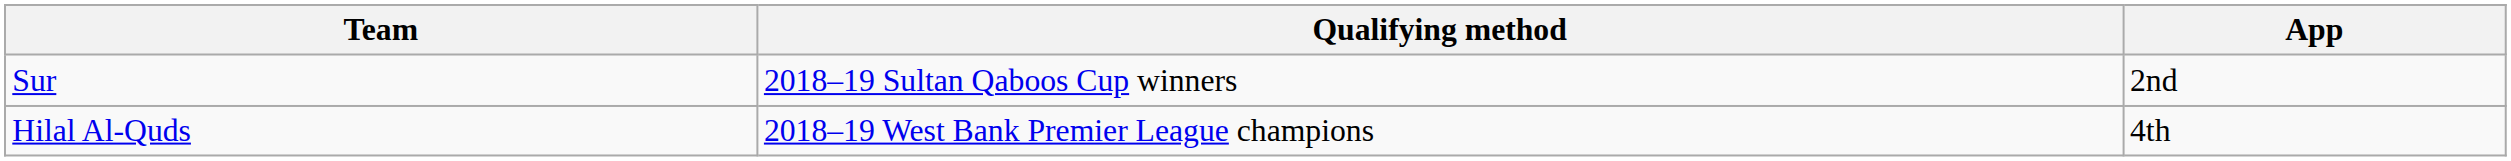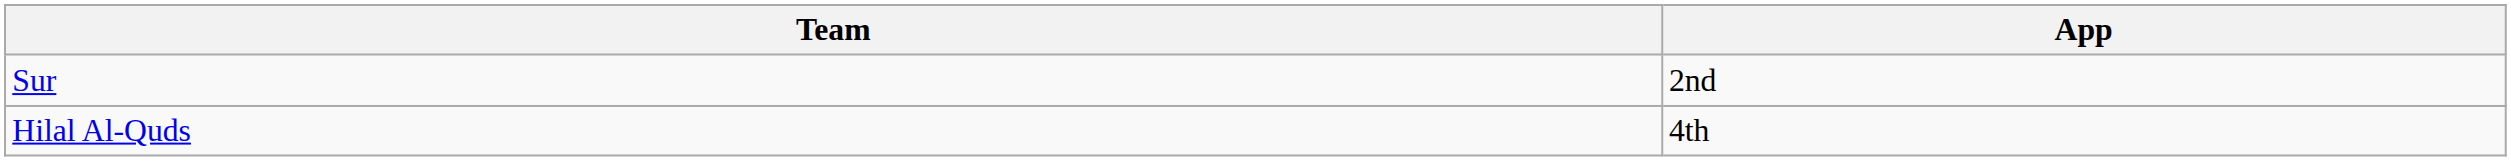 <table class="wikitable" style="table-layout:fixed;width:100%;">
 <tr>
 <th width=30%>Team</th>
-<th width=55%>Qualifying method</th>
 <th width=15%>App </th>
 </tr>
 <tr>
 <td> <a href='#'>Sur</a></td>
-<td><a href='#'>2018–19 Sultan Qaboos Cup</a> winners</td>
 <td>2nd </td>
 </tr>
 <tr>
 <td> <a href='#'>Hilal Al-Quds</a></td>
-<td><a href='#'>2018–19 West Bank Premier League</a> champions</td>
 <td>4th </td>
 </tr>
 </table>
